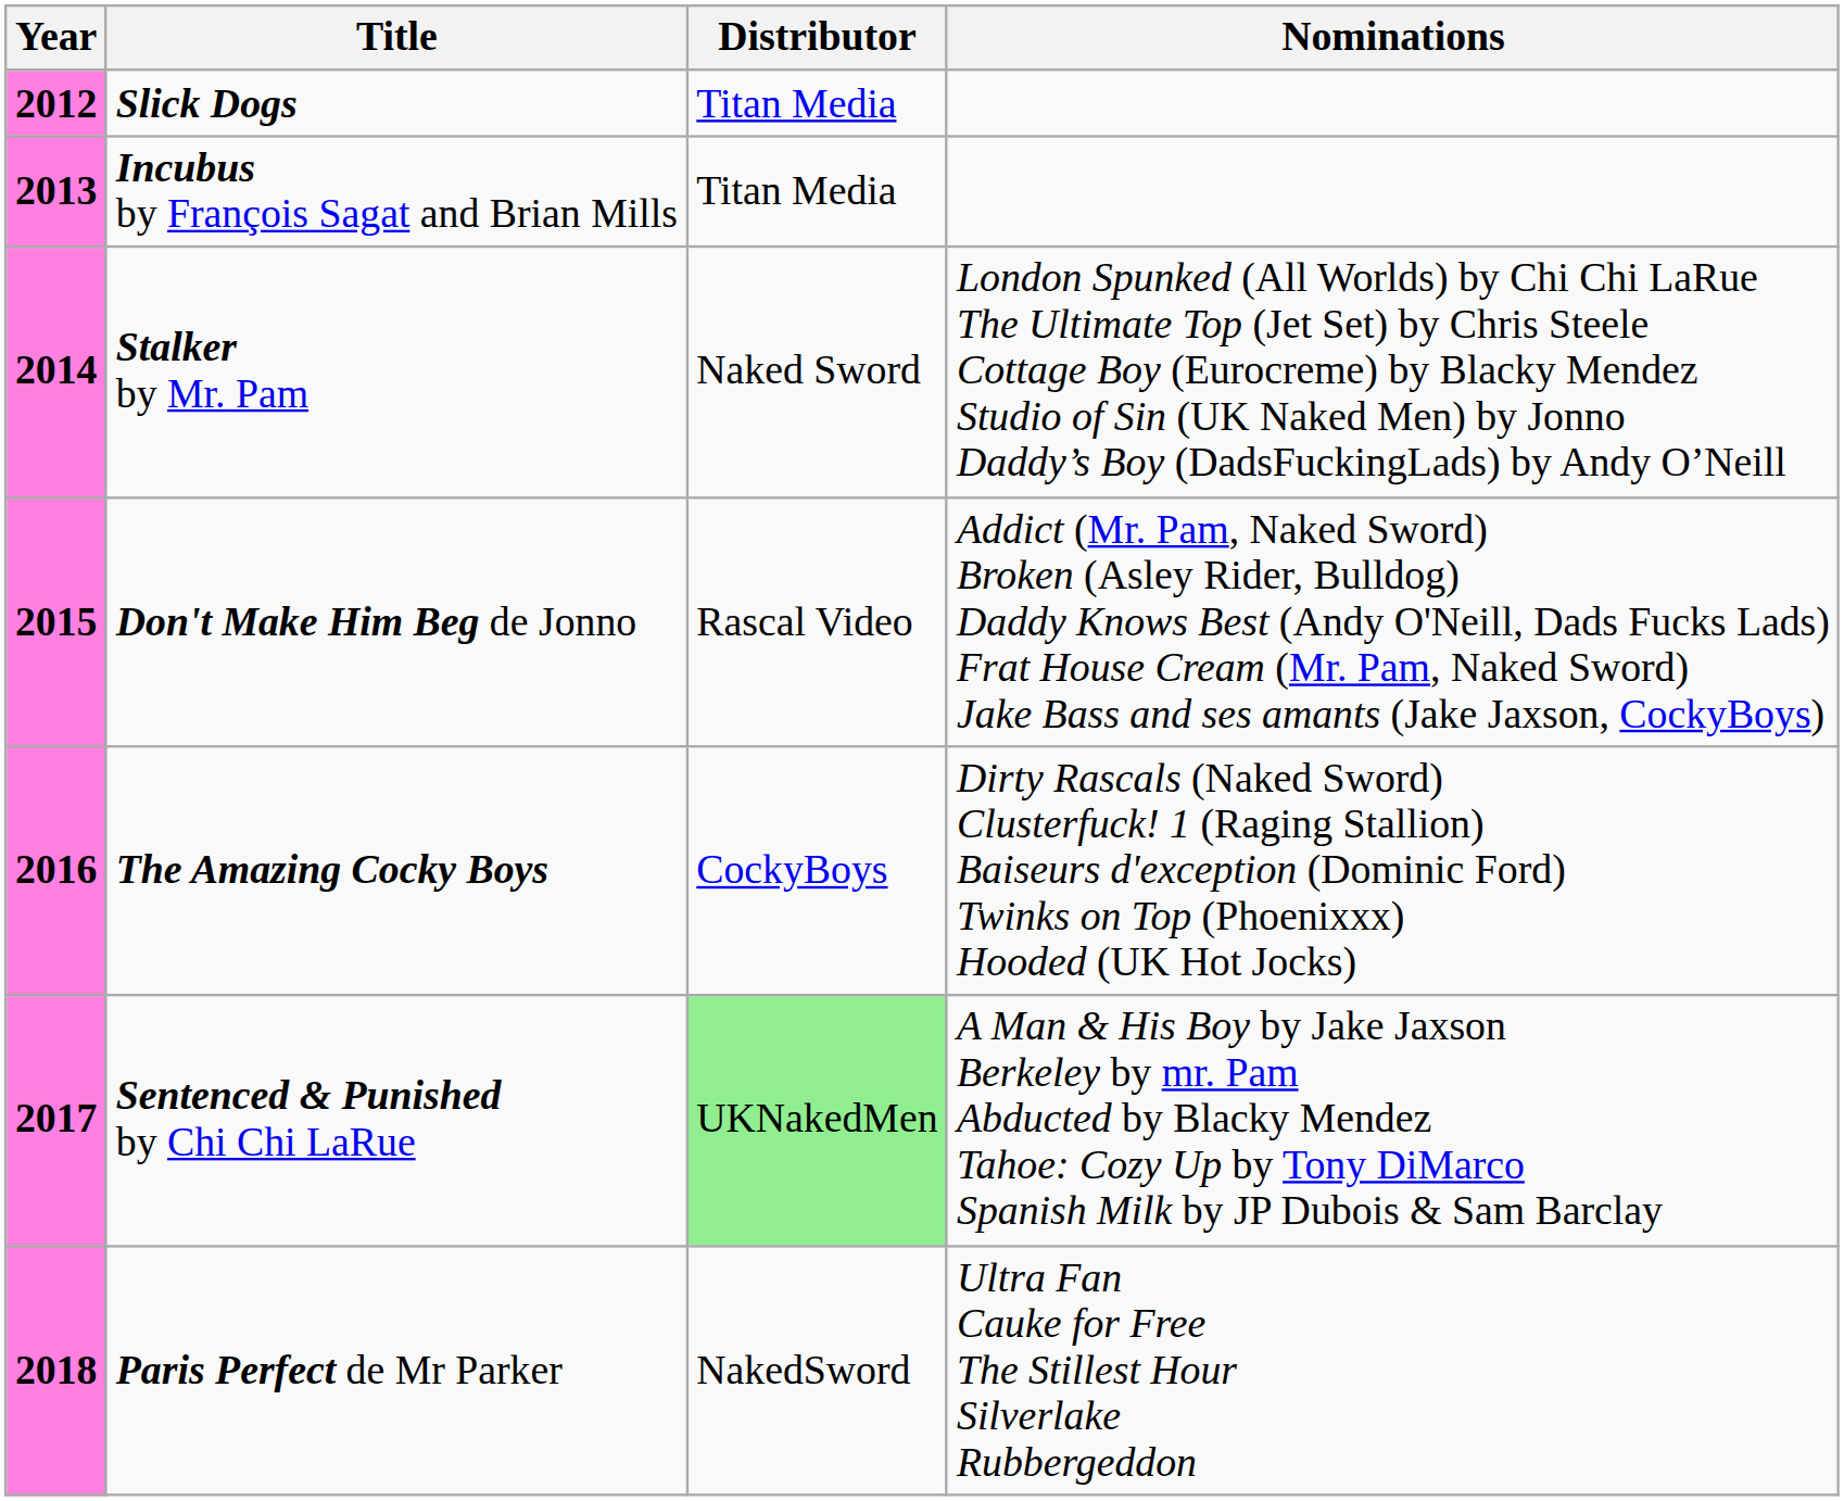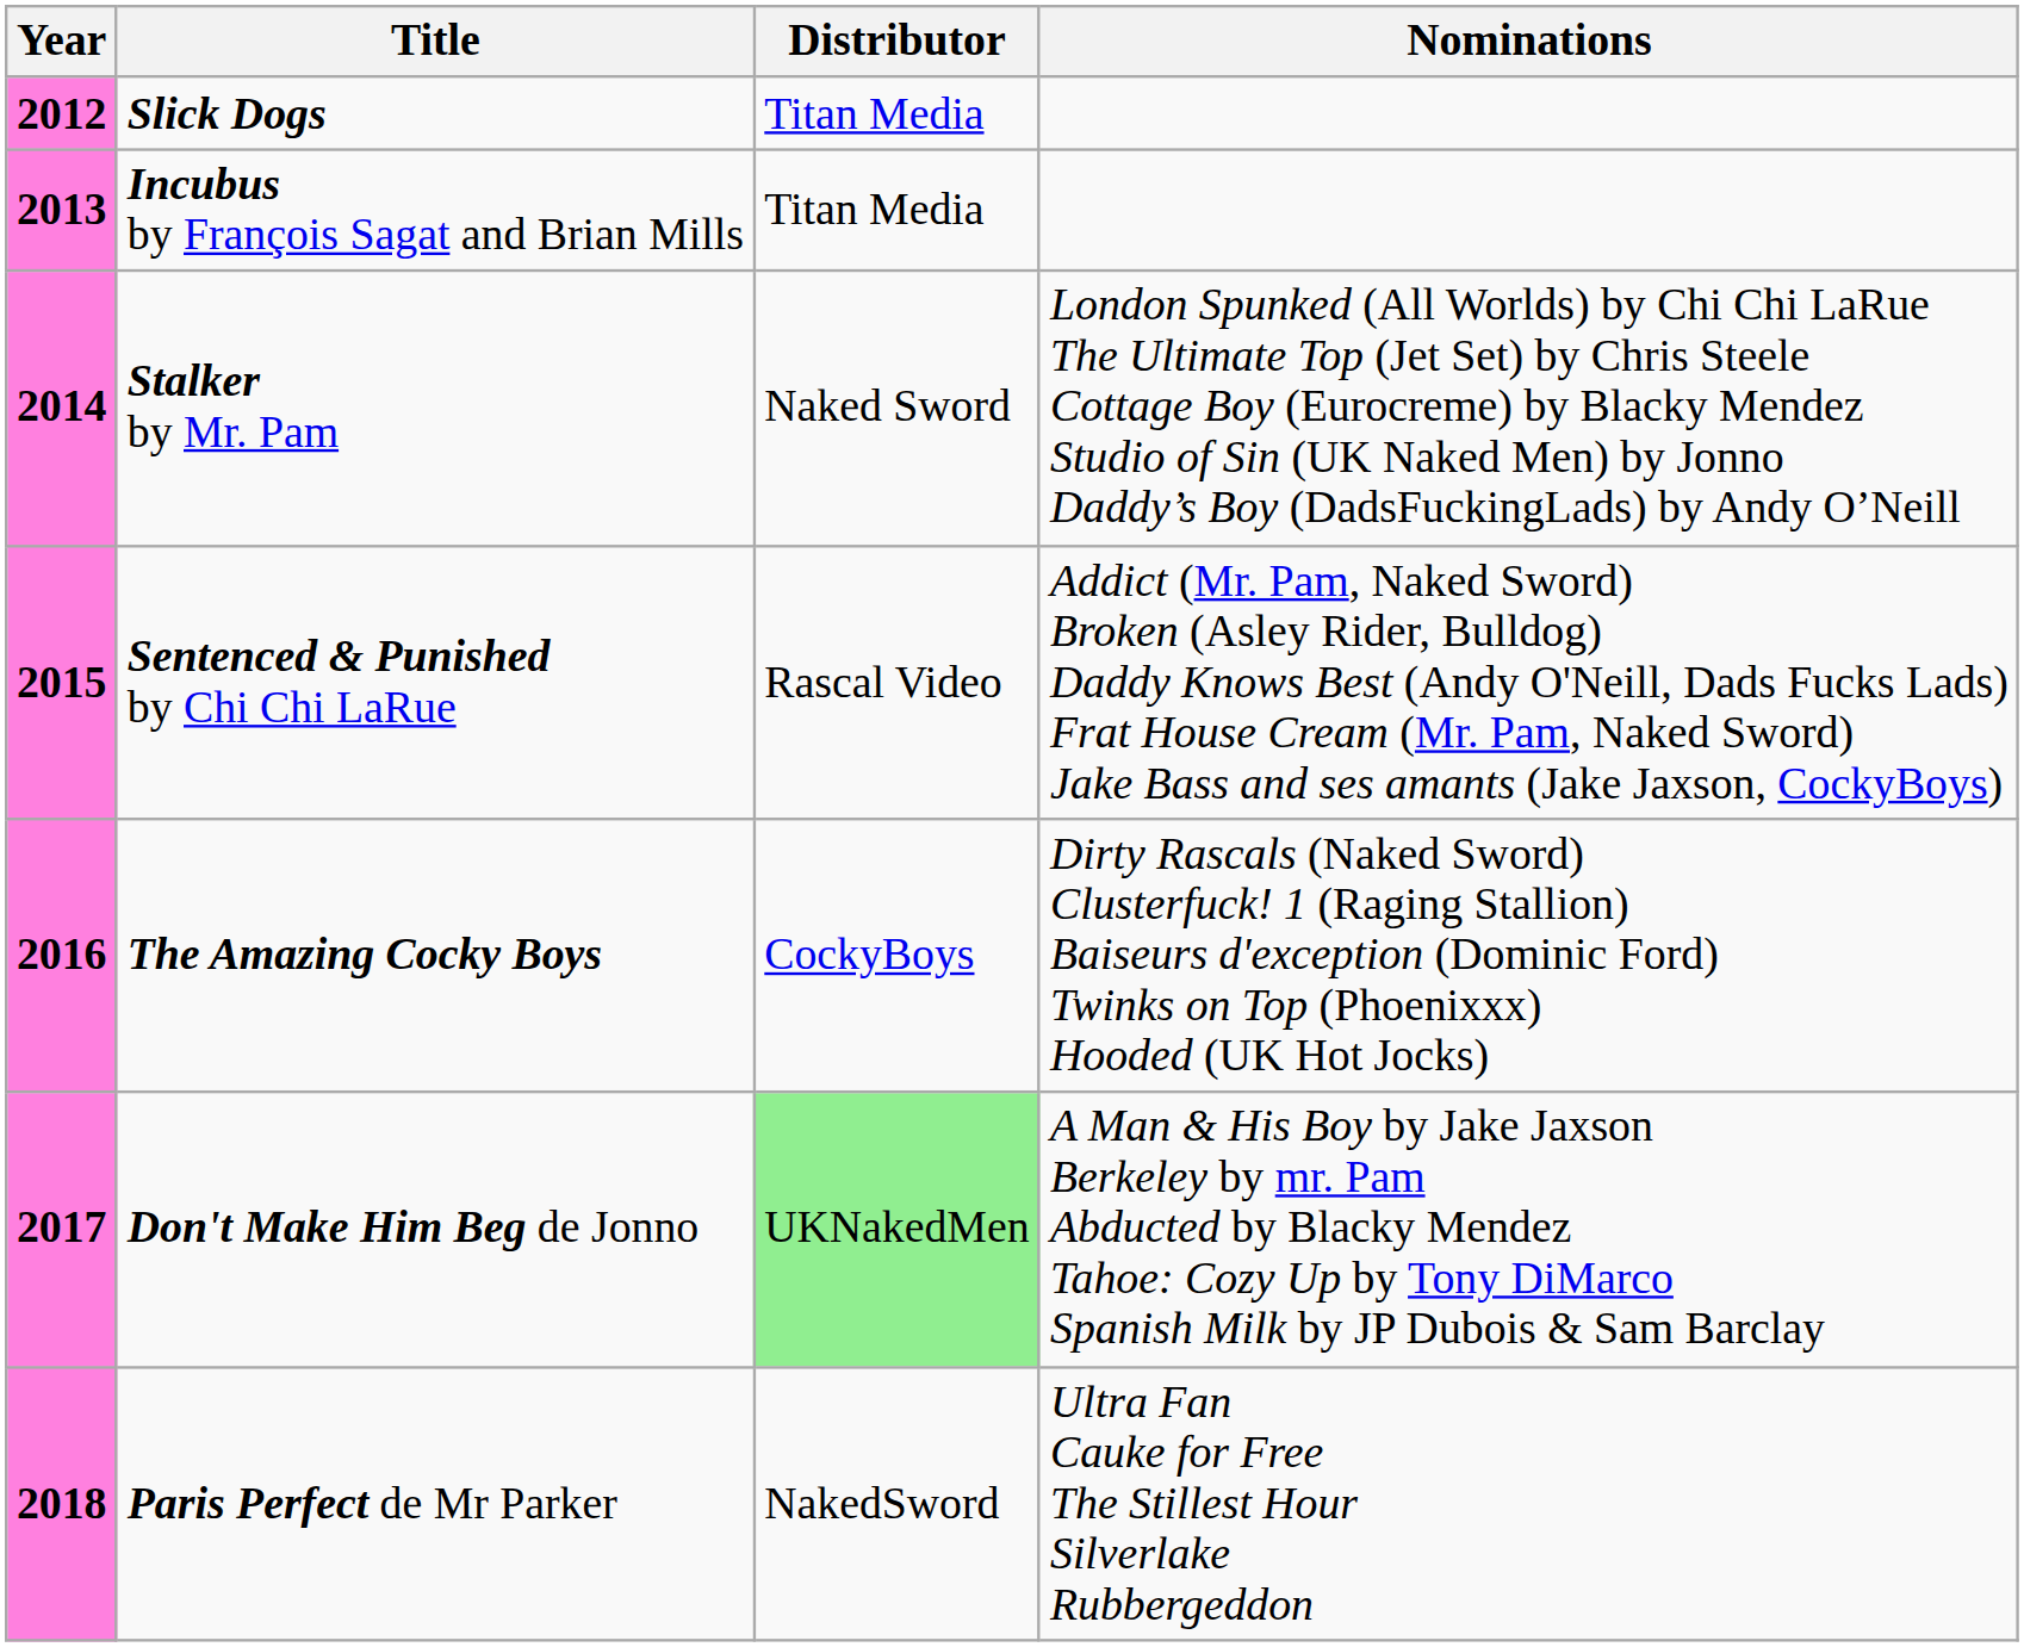 <table class="wikitable">
 <tr>
 <th>Year</th>
 <th>Title</th>
 <th>Distributor</th>
 <th>Nominations</th>
 </tr>
 <tr>
 <th style="background-color: #FF80DF">2012</th>
 <td><strong><em>Slick Dogs</em></strong></td>
 <td><a href='#'>Titan Media</a></td>
 <td></td>
 </tr>
 <tr>
 <th style="background-color: #FF80DF">2013</th>
 <td><strong><em>Incubus</em></strong><br>by <a href='#'>François Sagat</a> and Brian Mills</td>
 <td>Titan Media</td>
 <td></td>
 </tr>
 <tr>
 <th style="background-color: #FF80DF">2014</th>
 <td><strong><em>Stalker</em></strong><br>by <a href='#'>Mr. Pam</a></td>
 <td>Naked Sword</td>
 <td><em>London Spunked</em> (All Worlds) by Chi Chi LaRue<br><em>The Ultimate Top</em> (Jet Set) by Chris Steele<br><em>Cottage Boy</em> (Eurocreme) by Blacky Mendez<br><em>Studio of Sin</em> (UK Naked Men) by Jonno<br><em>Daddy’s Boy</em> (DadsFuckingLads)  by Andy O’Neill</td>
 </tr>
 <tr>
 <th style="background-color: #FF80DF">2015</th>
-<td><strong><em>Don't Make Him Beg</em></strong> de Jonno</td>
+<td><strong><em>Sentenced & Punished</em></strong><br>by <a href='#'>Chi Chi LaRue</a></td>
 <td>Rascal Video</td>
 <td><em>Addict</em> (<a href='#'>Mr. Pam</a>, Naked Sword)<br><em>Broken</em> (Asley Rider, Bulldog)<br><em>Daddy Knows Best</em> (Andy O'Neill, Dads Fucks Lads)<br><em>Frat House Cream</em> (<a href='#'>Mr. Pam</a>, Naked Sword)<br><em>Jake Bass and ses amants</em> (Jake Jaxson, <a href='#'>CockyBoys</a>)</td>
 </tr>
 <tr>
 <th style="background-color: #FF80DF">2016</th>
 <td><strong><em>The Amazing Cocky Boys</em></strong></td>
 <td><a href='#'>CockyBoys</a></td>
 <td><em>Dirty Rascals</em> (Naked Sword)<br><em>Clusterfuck! 1</em> (Raging Stallion)<br><em>Baiseurs d'exception</em> (Dominic Ford)<br><em>Twinks on Top</em> (Phoenixxx)<br><em>Hooded</em> (UK Hot Jocks)</td>
 </tr>
 <tr>
 <th style="background-color: #FF80DF">2017</th>
-<td><strong><em>Sentenced & Punished</em></strong><br>by <a href='#'>Chi Chi LaRue</a></td>
+<td><strong><em>Don't Make Him Beg</em></strong> de Jonno</td>
 <td style="background: lightgreen;">UKNakedMen</td>
 <td><em>A Man & His Boy</em> by Jake Jaxson<br><em>Berkeley</em> by <a href='#'>mr. Pam</a><br><em>Abducted</em> by Blacky Mendez<br><em>Tahoe: Cozy Up</em> by <a href='#'>Tony DiMarco</a><br><em>Spanish Milk</em> by JP Dubois & Sam Barclay</td>
 </tr>
 <tr>
 <th style="background-color: #FF80DF">2018</th>
 <td><strong><em>Paris Perfect</em></strong> de Mr Parker</td>
 <td>NakedSword</td>
 <td><em>Ultra Fan</em><br><em>Cauke for Free</em><br><em>The Stillest Hour</em><br><em>Silverlake</em><br><em>Rubbergeddon</td>
 </tr>
 </table>
